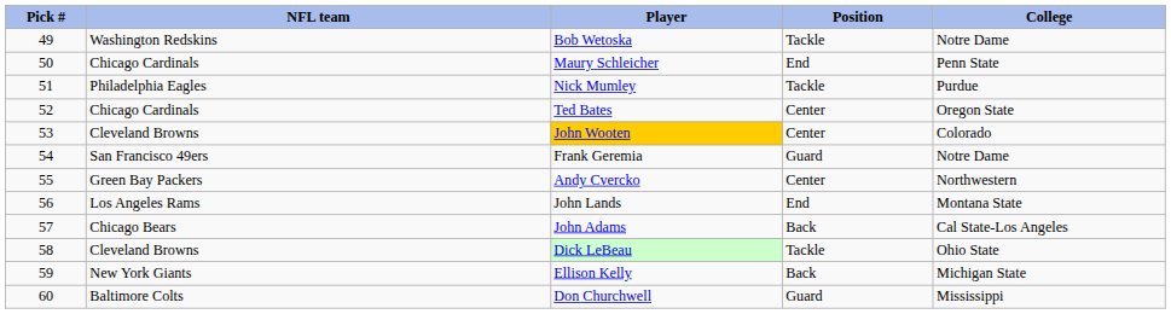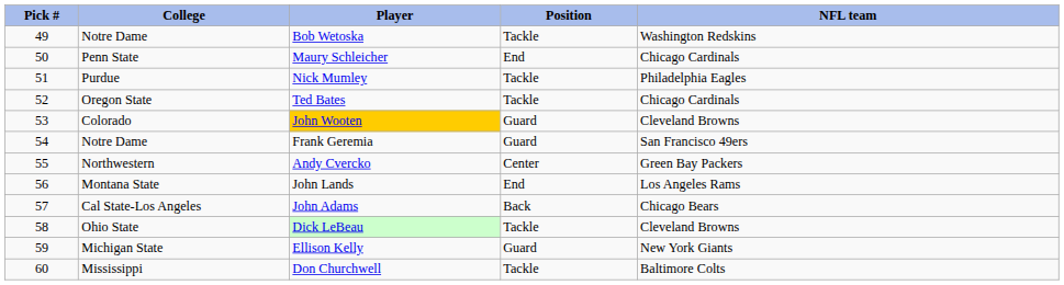 <table class="wikitable sortable sortable" style="width: 100%">
 <tr>
 <th style="background:#A8BDEC;" width=7%>Pick #</th>
-<th width=40% style="background:#A8BDEC;">NFL team</th>
+<th style="background:#A8BDEC;">College</th>
 <th width=20% style="background:#A8BDEC;">Player</th>
 <th width=13% style="background:#A8BDEC;">Position</th>
-<th style="background:#A8BDEC;">College</th>
+<th width=40% style="background:#A8BDEC;">NFL team</th>
 </tr>
 <tr>
 <td align=center>49</td>
-<td>Washington Redskins</td>
+<td>Notre Dame</td>
 <td><a href='#'>Bob Wetoska</a></td>
 <td>Tackle</td>
-<td>Notre Dame</td>
+<td>Washington Redskins</td>
 </tr>
 <tr>
 <td align=center>50</td>
-<td>Chicago Cardinals</td>
+<td>Penn State</td>
 <td><a href='#'>Maury Schleicher</a></td>
 <td>End</td>
-<td>Penn State</td>
+<td>Chicago Cardinals</td>
 </tr>
 <tr>
 <td align=center>51</td>
-<td>Philadelphia Eagles</td>
+<td>Purdue</td>
 <td><a href='#'>Nick Mumley</a></td>
 <td>Tackle</td>
-<td>Purdue</td>
+<td>Philadelphia Eagles</td>
 </tr>
 <tr>
 <td align=center>52</td>
+<td>Oregon State</td>
+<td><a href='#'>Ted Bates</a></td>
+<td>Tackle</td>
 <td>Chicago Cardinals</td>
-<td><a href='#'>Ted Bates</a></td>
-<td>Center</td>
-<td>Oregon State</td>
 </tr>
 <tr>
 <td align=center>53</td>
+<td>Colorado</td>
+<td bgcolor="#FFCC00"><a href='#'>John Wooten</a></td>
+<td>Guard</td>
 <td>Cleveland Browns</td>
-<td bgcolor="#FFCC00"><a href='#'>John Wooten</a></td>
-<td>Center</td>
-<td>Colorado</td>
 </tr>
 <tr>
 <td align=center>54</td>
-<td>San Francisco 49ers</td>
+<td>Notre Dame</td>
 <td>Frank Geremia</td>
 <td>Guard</td>
-<td>Notre Dame</td>
+<td>San Francisco 49ers</td>
 </tr>
 <tr>
 <td align=center>55</td>
-<td>Green Bay Packers</td>
+<td>Northwestern</td>
 <td><a href='#'>Andy Cvercko</a></td>
 <td>Center</td>
-<td>Northwestern</td>
+<td>Green Bay Packers</td>
 </tr>
 <tr>
 <td align=center>56</td>
-<td>Los Angeles Rams</td>
+<td>Montana State</td>
 <td>John Lands</td>
 <td>End</td>
-<td>Montana State</td>
+<td>Los Angeles Rams</td>
 </tr>
 <tr>
 <td align=center>57</td>
-<td>Chicago Bears</td>
+<td>Cal State-Los Angeles</td>
 <td><a href='#'>John Adams</a></td>
 <td>Back</td>
-<td>Cal State-Los Angeles</td>
+<td>Chicago Bears</td>
 </tr>
 <tr>
 <td align=center>58</td>
-<td>Cleveland Browns</td>
+<td>Ohio State</td>
 <td bgcolor="#CCFFCC"><a href='#'>Dick LeBeau</a></td>
 <td>Tackle</td>
-<td>Ohio State</td>
+<td>Cleveland Browns</td>
 </tr>
 <tr>
 <td align=center>59</td>
+<td>Michigan State</td>
+<td><a href='#'>Ellison Kelly</a></td>
+<td>Guard</td>
 <td>New York Giants</td>
-<td><a href='#'>Ellison Kelly</a></td>
-<td>Back</td>
-<td>Michigan State</td>
 </tr>
 <tr>
 <td align=center>60</td>
+<td>Mississippi</td>
+<td><a href='#'>Don Churchwell</a></td>
+<td>Tackle</td>
 <td>Baltimore Colts</td>
-<td><a href='#'>Don Churchwell</a></td>
-<td>Guard</td>
-<td>Mississippi</td>
 </tr>
 </table>
